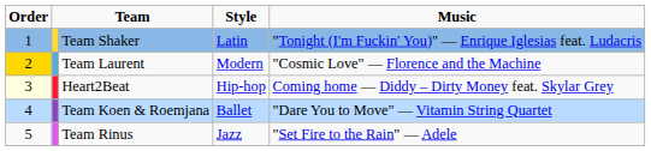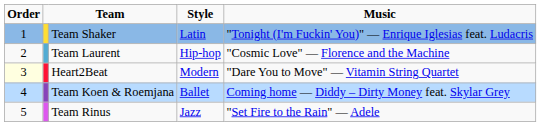 <table class="wikitable">
 <tr>
 <td style="text-align:center;"><strong>Order</strong></td>
 <td style="text-align:center;" colspan=2><strong>Team</strong></td>
 <td style="text-align:center;"><strong>Style</strong></td>
 <td style="text-align:center;"><strong>Music</strong></td>
 </tr>
 <tr bgcolor="8AB8E6">
 <td style="text-align:center;">1</td>
 <td bgcolor="#FFDE34"></td>
 <td><div>Team Shaker</div></td>
 <td><a href='#'>Latin</a></td>
 <td>"<a href='#'>Tonight (I'm Fuckin' You)</a>" — <a href='#'>Enrique Iglesias</a> feat. <a href='#'>Ludacris</a></td>
 </tr>
 <tr>
-<td style="background: gold; text-align:center;">2</td>
+<td style="text-align:center;">2</td>
 <td bgcolor="#52ACD3"></td>
 <td><div>Team Laurent</div></td>
-<td><a href='#'>Modern</a></td>
+<td><a href='#'>Hip-hop</a></td>
 <td>"Cosmic Love" — <a href='#'>Florence and the Machine</a></td>
 </tr>
 <tr>
 <td style="background: lightyellow; text-align:center;">3</td>
 <td bgcolor="#FF1234"></td>
 <td><div>Heart2Beat</div></td>
-<td><a href='#'>Hip-hop</a></td>
-<td><a href='#'>Coming home</a> — <a href='#'>Diddy – Dirty Money</a> feat. <a href='#'>Skylar Grey</a></td>
+<td><a href='#'>Modern</a></td>
+<td>"Dare You to Move"  — <a href='#'>Vitamin String Quartet</a></td>
 </tr>
 <tr bgcolor="B8DBFF">
 <td style="text-align:center;">4</td>
 <td bgcolor="#8743BA"></td>
 <td><div>Team Koen & Roemjana</div></td>
 <td><a href='#'>Ballet</a></td>
-<td>"Dare You to Move"  — <a href='#'>Vitamin String Quartet</a></td>
+<td><a href='#'>Coming home</a> — <a href='#'>Diddy – Dirty Money</a> feat. <a href='#'>Skylar Grey</a></td>
 </tr>
 <tr>
 <td style="text-align:center;">5</td>
 <td bgcolor="#DE57EF"></td>
 <td><div>Team Rinus</div></td>
 <td><a href='#'>Jazz</a></td>
 <td>"<a href='#'>Set Fire to the Rain</a>" — <a href='#'>Adele</a></td>
 </tr>
 </table>
